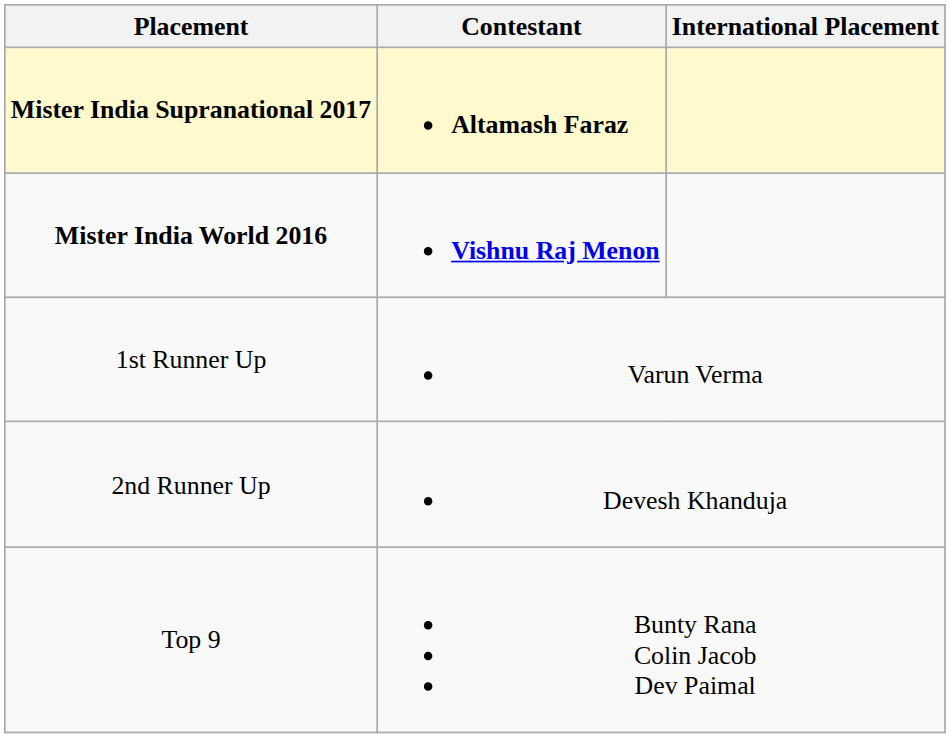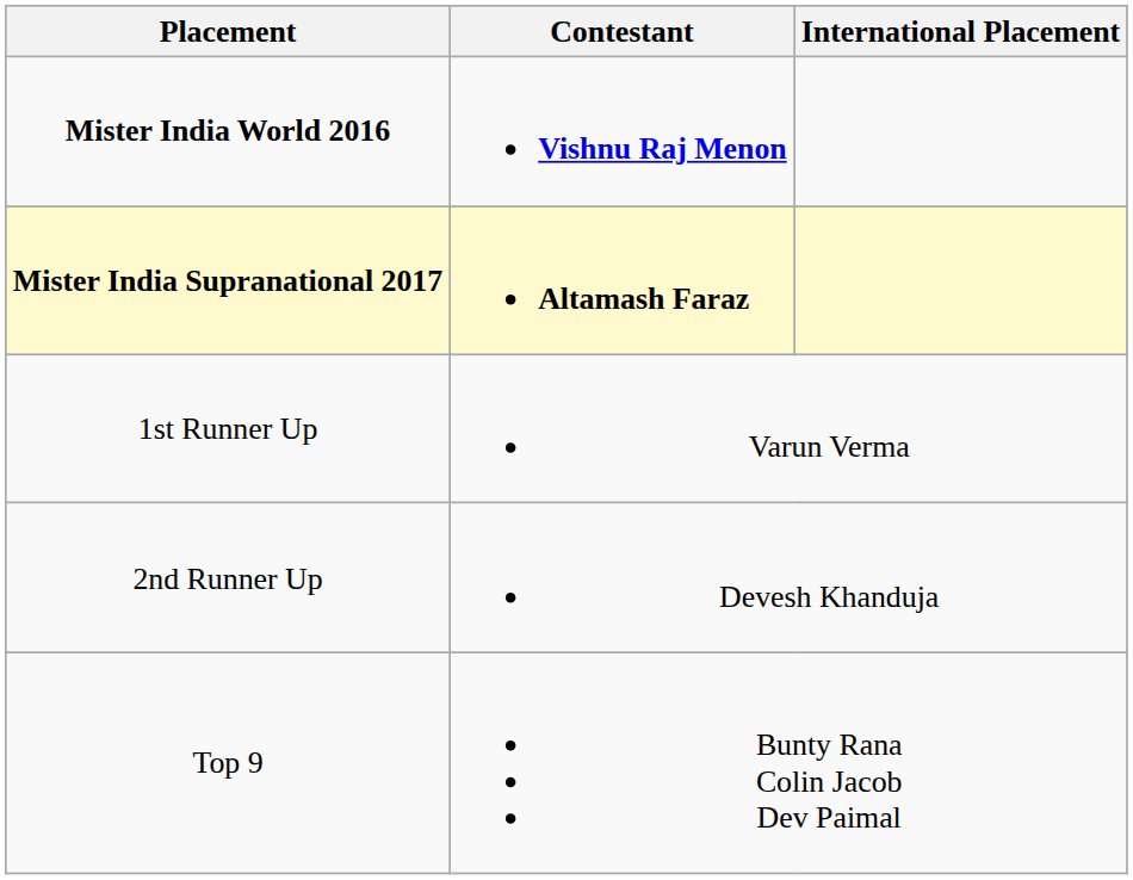 <table class="wikitable sortable" style="font-size: 95%;">
 <tr>
 <th>Placement</th>
 <th>Contestant</th>
 <th>International Placement</th>
 </tr>
+<tr align="center">
+<td><strong>Mister India World 2016</strong></td>
+<td><br><ul><li><strong><a href='#'>Vishnu Raj Menon</a></strong></li></ul></td>
+<td></td>
+</tr>
 <tr style="background:#FFFACD;">
 <td><strong>Mister India Supranational 2017</strong></td>
 <td><br><ul><li><strong>Altamash Faraz</strong></li></ul></td>
-<td></td>
-</tr>
-<tr align="center">
-<td><strong>Mister India World 2016</strong></td>
-<td><br><ul><li><strong><a href='#'>Vishnu Raj Menon</a></strong></li></ul></td>
 <td></td>
 </tr>
 <tr align="center">
 <td>1st Runner Up</td>
 <td colspan="2"><br><ul><li>Varun Verma</li></ul></td>
 </tr>
 <tr align="center">
 <td>2nd Runner Up</td>
 <td colspan="2"><br><ul><li>Devesh Khanduja</li></ul></td>
 </tr>
 <tr align="center">
 <td>Top 9</td>
 <td colspan="2"><br><ul><li>Bunty Rana</li><li>Colin Jacob</li><li>Dev Paimal</li></ul></td>
 </tr>
 </table>
